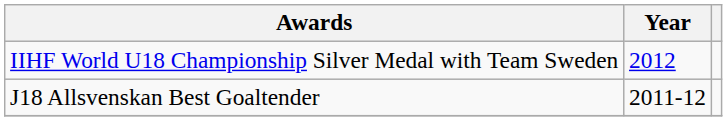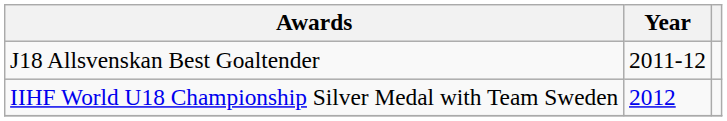 <table class="wikitable">
 <tr>
 <th>Awards</th>
 <th>Year</th>
 <th></th>
 </tr>
 <tr>
+<td>J18 Allsvenskan Best Goaltender</td>
+<td>2011-12</td>
+<td></td>
+</tr>
+<tr>
 <td><a href='#'>IIHF World U18 Championship</a> Silver Medal with Team Sweden</td>
 <td><a href='#'>2012</a></td>
 <td></td>
 </tr>
 <tr>
-<td>J18 Allsvenskan Best Goaltender</td>
-<td>2011-12</td>
-<td></td>
-</tr>
-<tr>
 </tr>
 </table>
